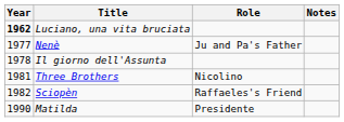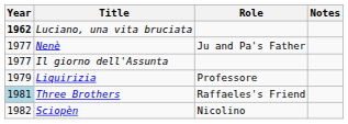 <table class="wikitable">
 <tr>
 <th>Year</th>
 <th>Title</th>
 <th>Role</th>
 <th>Notes</th>
 </tr>
 <tr>
 <td><strong>1962</strong></td>
 <td><em>Luciano, una vita bruciata</em></td>
 <td></td>
 <td></td>
 </tr>
 <tr>
 <td>1977</td>
 <td><em><a href='#'>Nenè</a></em></td>
 <td>Ju and Pa's Father</td>
 <td></td>
 </tr>
 <tr>
-<td>1978</td>
+<td>1977</td>
 <td><em>Il giorno dell'Assunta</em></td>
 <td></td>
 <td></td>
 </tr>
 <tr>
-<td>1981</td>
+<td>1979</td>
+<td><em><a href='#'>Liquirizia</a></em></td>
+<td>Professore</td>
+<td></td>
+</tr>
+<tr>
+<td style="background: lightblue;">1981</td>
 <td><em><a href='#'>Three Brothers</a></em></td>
-<td>Nicolino</td>
+<td>Raffaeles's Friend</td>
 <td></td>
 </tr>
 <tr>
 <td>1982</td>
 <td><em><a href='#'>Sciopèn</a></em></td>
-<td>Raffaeles's Friend</td>
-<td></td>
-</tr>
-<tr>
-<td>1990</td>
-<td><em>Matilda</em></td>
-<td>Presidente</td>
+<td>Nicolino</td>
 <td></td>
 </tr>
 </table>
